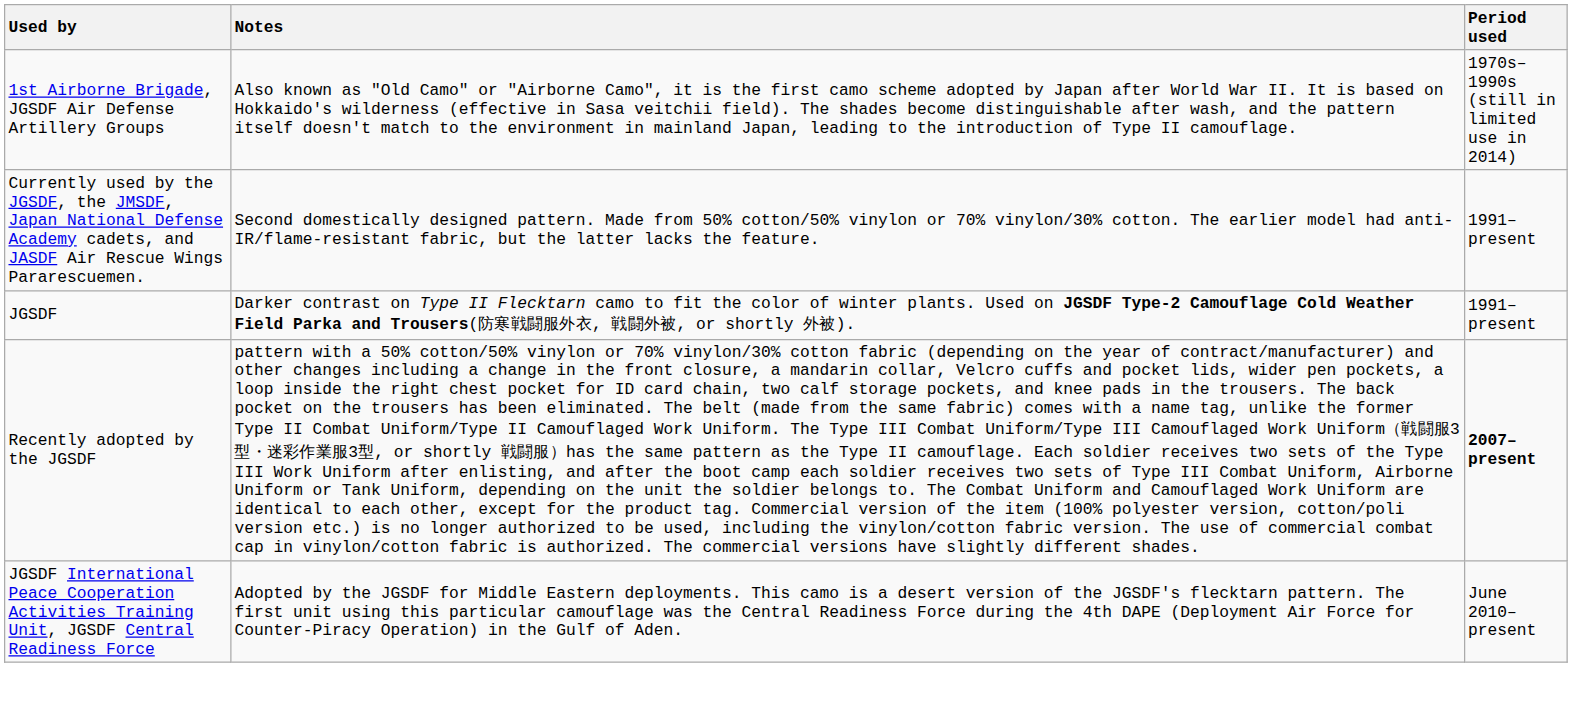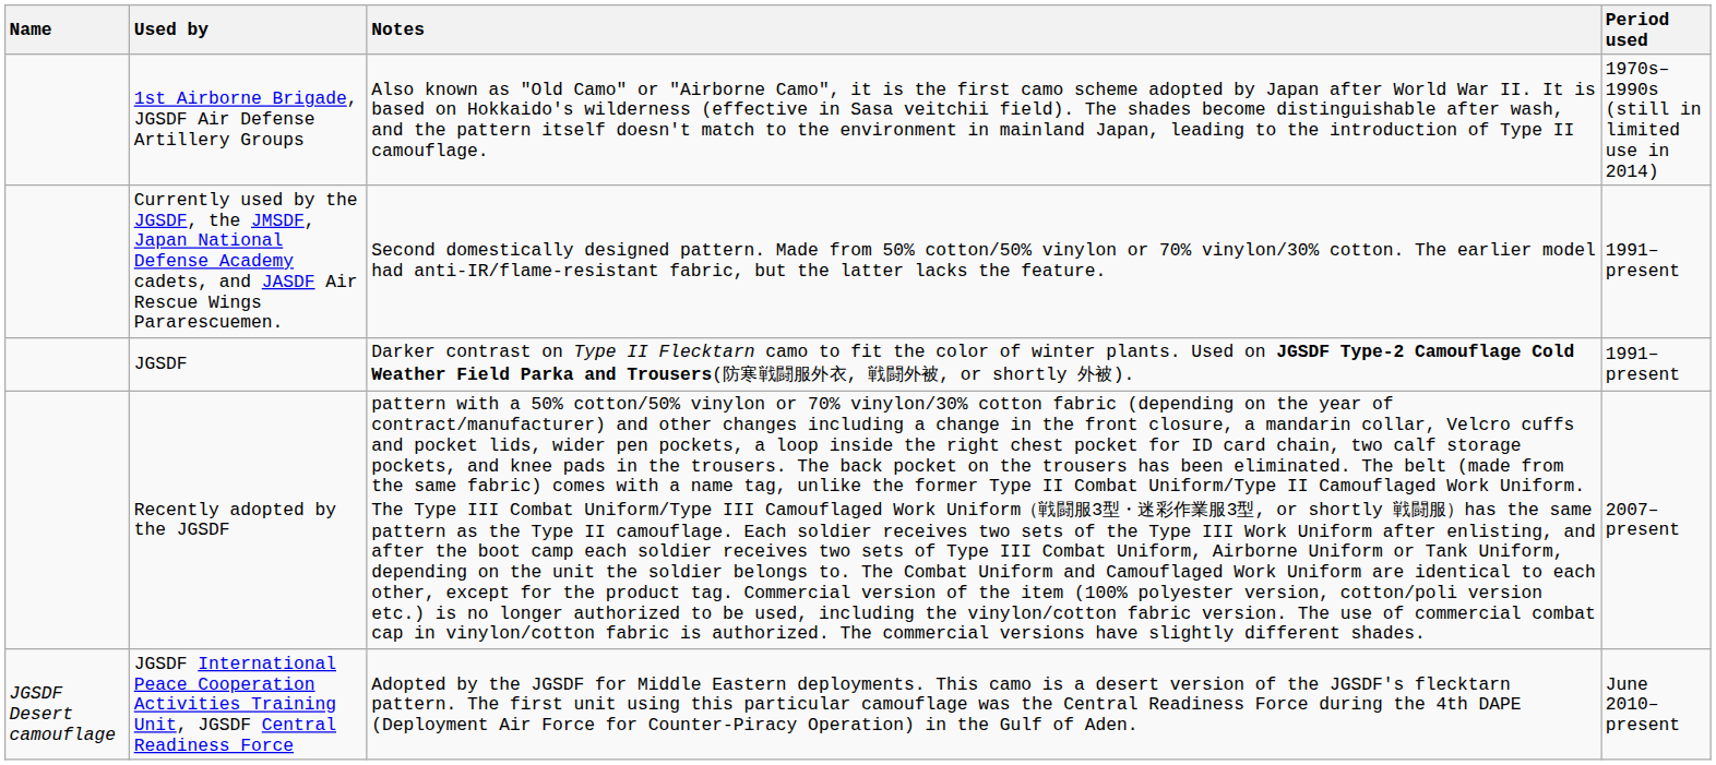 <table class="wikitable">
 <tr>
+<th style="text-align: left;">Name</th>
 <th style="text-align: left;">Used by</th>
 <th style="text-align: left;">Notes</th>
 <th style="text-align: left;">Period used</th>
 </tr>
 <tr>
+<td><br><em></em></td>
 <td><a href='#'>1st Airborne Brigade</a>, JGSDF Air Defense Artillery Groups</td>
 <td>Also known as "Old Camo" or "Airborne Camo", it is the first camo scheme adopted by Japan after World War II. It is based on Hokkaido's wilderness (effective in Sasa veitchii field). The shades become distinguishable after wash, and the pattern itself doesn't match to the environment in mainland Japan, leading to the introduction of Type II camouflage.</td>
 <td>1970s–1990s (still in limited use in 2014)</td>
 </tr>
 <tr>
+<td><br><em></em></td>
 <td>Currently used by the <a href='#'>JGSDF</a>, the <a href='#'>JMSDF</a>, <a href='#'>Japan National Defense Academy</a> cadets, and <a href='#'>JASDF</a> Air Rescue Wings Pararescuemen.</td>
 <td>Second domestically designed pattern.  Made from 50% cotton/50% vinylon or 70% vinylon/30% cotton.  The earlier model had anti-IR/flame-resistant fabric, but the latter lacks the feature.</td>
 <td>1991–present</td>
 </tr>
 <tr>
+<td><br><em></em></td>
 <td>JGSDF</td>
 <td>Darker contrast on <em>Type II Flecktarn</em> camo to fit the color of winter plants. Used on <strong>JGSDF Type-2 Camouflage Cold Weather Field Parka and Trousers</strong>(防寒戦闘服外衣, 戦闘外被, or shortly 外被).</td>
 <td>1991–present</td>
 </tr>
 <tr>
+<td><br><em></em></td>
 <td>Recently adopted by the JGSDF</td>
 <td> pattern with a 50% cotton/50% vinylon or 70% vinylon/30% cotton fabric (depending on the year of contract/manufacturer) and other changes including a change in the front closure, a mandarin collar, Velcro cuffs and pocket lids, wider pen pockets, a loop inside the right chest pocket for ID card chain, two calf storage pockets, and knee pads in the trousers. The back pocket on the trousers has been eliminated. The belt (made from the same fabric) comes with a name tag, unlike the former Type II Combat Uniform/Type II Camouflaged Work Uniform. The Type III Combat Uniform/Type III Camouflaged Work Uniform（戦闘服3型・迷彩作業服3型, or shortly 戦闘服）has the same pattern as the Type II camouflage. Each soldier receives two sets of the Type III Work Uniform after enlisting, and after the boot camp each soldier receives two sets of Type III Combat Uniform, Airborne Uniform or Tank Uniform, depending on the unit the soldier belongs to. The Combat Uniform and Camouflaged Work Uniform are identical to each other, except for the product tag. Commercial version of the item (100% polyester version, cotton/poli version etc.) is no longer authorized to be used, including the vinylon/cotton fabric version. The use of commercial combat cap in vinylon/cotton fabric is authorized. The commercial versions have slightly different shades.</td>
-<td><strong>2007–present</strong></td>
+<td>2007–present</td>
 </tr>
 <tr>
+<td><br><em>JGSDF Desert camouflage</em></td>
 <td>JGSDF <a href='#'>International Peace Cooperation Activities Training Unit</a>, JGSDF <a href='#'>Central Readiness Force</a></td>
 <td>Adopted by the JGSDF for Middle Eastern deployments. This camo is a desert version of the JGSDF's flecktarn pattern. The first unit using this particular camouflage was the Central Readiness Force during the 4th DAPE (Deployment Air Force for Counter-Piracy Operation) in the Gulf of Aden.</td>
 <td>June 2010–present</td>
 </tr>
 </table>
